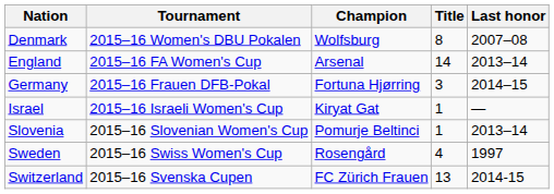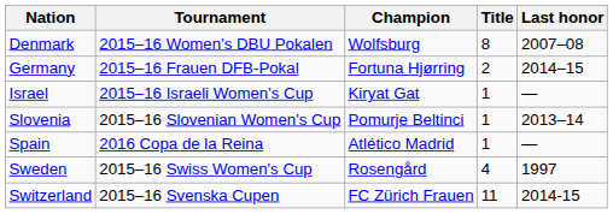 <table class="wikitable sortable">
 <tr>
 <th>Nation</th>
 <th>Tournament</th>
 <th>Champion</th>
 <th data-sort-type="number">Title</th>
 <th>Last honor</th>
 </tr>
 <tr>
 <td> <a href='#'>Denmark</a></td>
 <td><a href='#'>2015–16 Women's DBU Pokalen</a></td>
 <td><a href='#'>Wolfsburg</a></td>
 <td>8</td>
 <td>2007–08</td>
 </tr>
 <tr>
-<td> <a href='#'>England</a></td>
-<td><a href='#'>2015–16 FA Women's Cup</a></td>
-<td><a href='#'>Arsenal</a></td>
-<td>14</td>
-<td>2013–14</td>
-</tr>
-<tr>
 <td> <a href='#'>Germany</a></td>
 <td><a href='#'>2015–16 Frauen DFB-Pokal</a></td>
 <td><a href='#'>Fortuna Hjørring</a></td>
-<td>3</td>
+<td>2</td>
 <td>2014–15</td>
 </tr>
 <tr>
 <td> <a href='#'>Israel</a></td>
 <td><a href='#'>2015–16 Israeli Women's Cup</a></td>
 <td><a href='#'>Kiryat Gat</a></td>
 <td>1</td>
 <td>—</td>
 </tr>
 <tr>
 <td> <a href='#'>Slovenia</a></td>
 <td>2015–16 <a href='#'>Slovenian Women's Cup</a></td>
 <td><a href='#'>Pomurje Beltinci</a></td>
 <td>1</td>
 <td>2013–14</td>
 </tr>
 <tr>
+<td> <a href='#'>Spain</a></td>
+<td><a href='#'>2016 Copa de la Reina</a></td>
+<td><a href='#'>Atlético Madrid</a></td>
+<td>1</td>
+<td>—</td>
+</tr>
+<tr>
 <td> <a href='#'>Sweden</a></td>
 <td>2015–16 <a href='#'>Swiss Women's Cup</a></td>
 <td><a href='#'>Rosengård</a></td>
 <td>4</td>
 <td>1997</td>
 </tr>
 <tr>
 <td> <a href='#'>Switzerland</a></td>
 <td>2015–16 <a href='#'>Svenska Cupen</a></td>
 <td><a href='#'>FC Zürich Frauen</a></td>
-<td>13</td>
+<td>11</td>
 <td>2014-15</td>
 </tr>
 </table>
